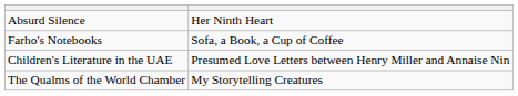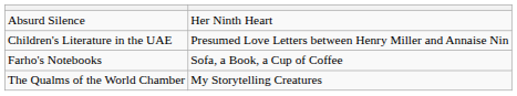 <table class="wikitable">
 <tr>
 <th></th>
 <th></th>
 </tr>
 <tr>
 <td>Absurd Silence</td>
 <td>Her Ninth Heart</td>
 </tr>
 <tr>
+<td>Children's Literature in the UAE</td>
+<td>Presumed Love Letters between Henry Miller and Annaise Nin</td>
+</tr>
+<tr>
 <td>Farho's Notebooks</td>
 <td>Sofa, a Book, a Cup of Coffee</td>
-</tr>
-<tr>
-<td>Children's Literature in the UAE</td>
-<td>Presumed Love Letters between Henry Miller and Annaise Nin</td>
 </tr>
 <tr>
 <td>The Qualms of the World Chamber</td>
 <td>My Storytelling Creatures</td>
 </tr>
 </table>
